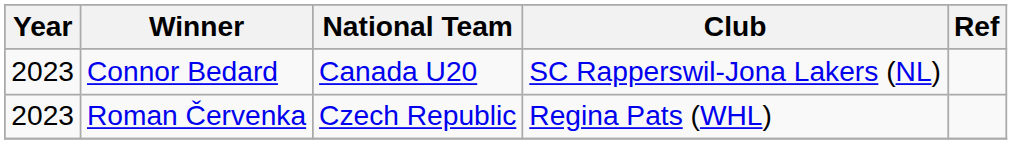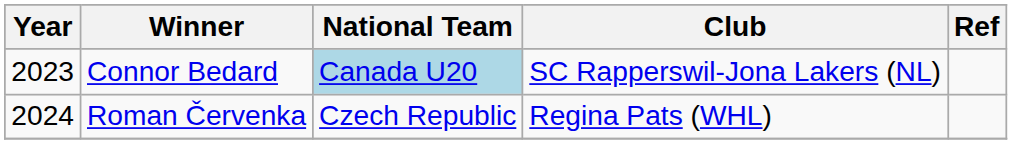 <table class="wikitable sortable">
 <tr>
 <th>Year</th>
 <th>Winner</th>
 <th>National Team</th>
 <th>Club</th>
 <th>Ref</th>
 </tr>
 <tr>
 <td>2023</td>
 <td><a href='#'>Connor Bedard</a></td>
-<td> <a href='#'>Canada U20</a></td>
+<td style="background: lightblue;"> <a href='#'>Canada U20</a></td>
 <td><a href='#'>SC Rapperswil-Jona Lakers</a> (<a href='#'>NL</a>)</td>
 <td></td>
 </tr>
 <tr>
-<td>2023</td>
+<td>2024</td>
 <td><a href='#'>Roman Červenka</a></td>
 <td> <a href='#'>Czech Republic</a></td>
 <td><a href='#'>Regina Pats</a> (<a href='#'>WHL</a>)</td>
 <td></td>
 </tr>
 <tr>
 </tr>
 </table>
